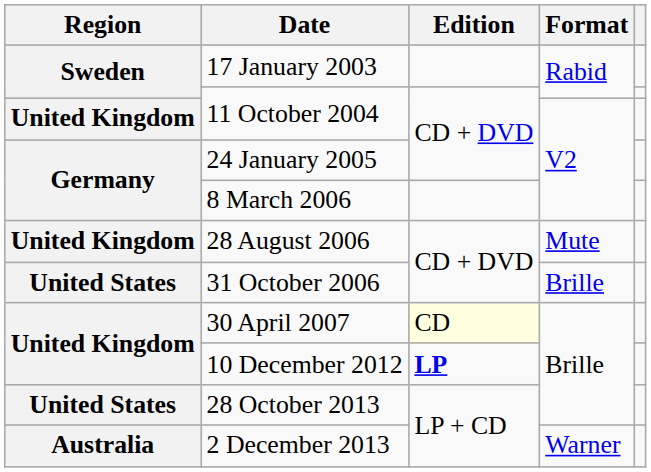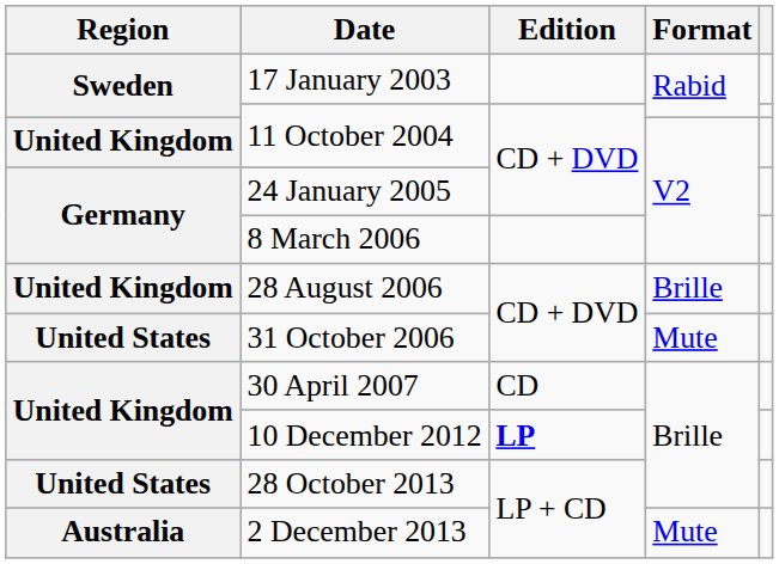 <table class="wikitable plainrowheaders">
 <tr>
 <th scope="col">Region</th>
 <th scope="col">Date</th>
 <th scope="col">Edition</th>
 <th scope="col">Format</th>
 <th scope="col"></th>
 </tr>
 <tr>
 <th scope="row" rowspan="2">Sweden</th>
 <td>17 January 2003</td>
 <td></td>
 <td rowspan="2"><a href='#'>Rabid</a></td>
 <td align="center"></td>
 </tr>
 <tr>
 <td rowspan="2">11 October 2004</td>
 <td rowspan="3">CD + <a href='#'>DVD</a></td>
 <td align="center"></td>
 </tr>
 <tr>
 <th scope="row">United Kingdom</th>
 <td rowspan="3"><a href='#'>V2</a></td>
 <td align="center"></td>
 </tr>
 <tr>
 <th scope="row" rowspan="2">Germany</th>
 <td>24 January 2005</td>
 <td align="center"></td>
 </tr>
 <tr>
 <td>8 March 2006</td>
 <td></td>
 <td align="center"></td>
 </tr>
 <tr>
 <th scope="row">United Kingdom</th>
 <td>28 August 2006</td>
 <td rowspan="2">CD + DVD</td>
-<td><a href='#'>Mute</a></td>
+<td><a href='#'>Brille</a></td>
 <td align="center"></td>
 </tr>
 <tr>
 <th scope="row">United States</th>
 <td>31 October 2006</td>
-<td><a href='#'>Brille</a></td>
+<td><a href='#'>Mute</a></td>
 <td align="center"></td>
 </tr>
 <tr>
 <th scope="row" rowspan="2">United Kingdom</th>
 <td>30 April 2007</td>
-<td style="background: lightyellow;">CD</td>
+<td>CD</td>
 <td rowspan="3">Brille</td>
 <td align="center"></td>
 </tr>
 <tr>
 <td>10 December 2012</td>
 <td><strong><a href='#'>LP</a></strong></td>
 <td align="center"></td>
 </tr>
 <tr>
 <th scope="row">United States</th>
 <td>28 October 2013</td>
 <td rowspan="2">LP + CD</td>
 <td align="center"></td>
 </tr>
 <tr>
 <th scope="row">Australia</th>
 <td>2 December 2013</td>
-<td><a href='#'>Warner</a></td>
+<td><a href='#'>Mute</a></td>
 <td align="center"></td>
 </tr>
 </table>
